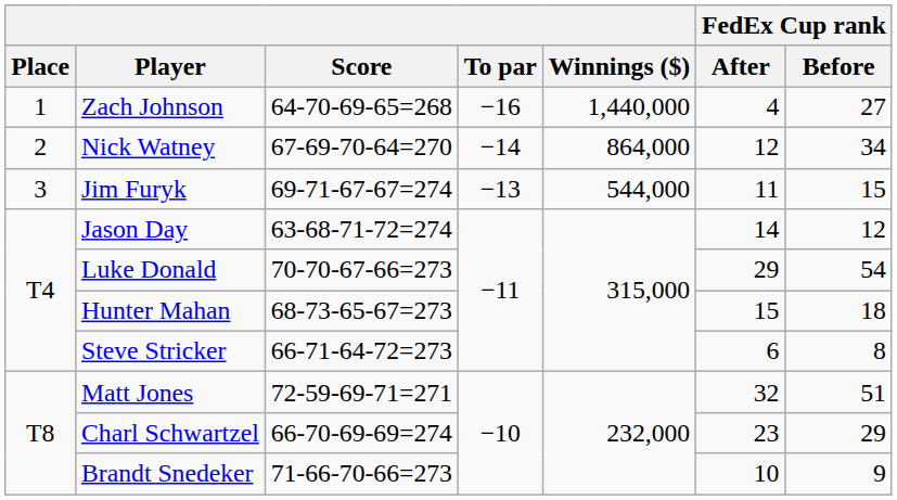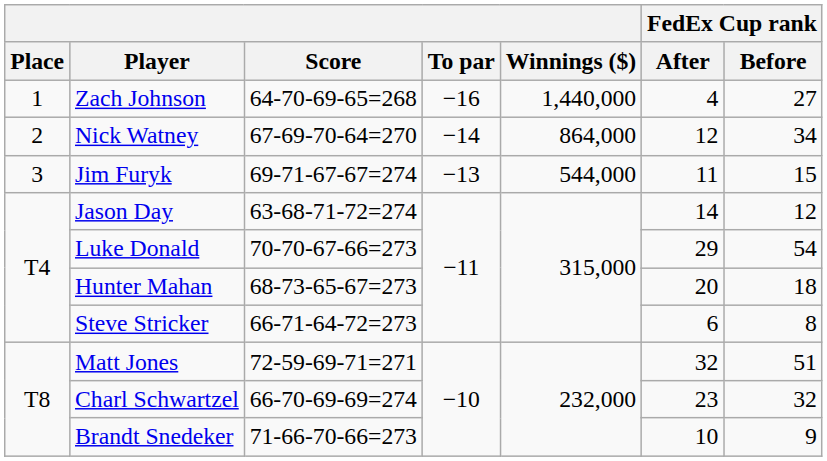 <table class=wikitable>
 <tr>
 <th colspan=5></th>
 <th colspan=2>FedEx Cup rank</th>
 </tr>
 <tr>
 <th>Place</th>
 <th>Player</th>
 <th>Score</th>
 <th>To par</th>
 <th>Winnings ($)</th>
 <th>After</th>
 <th>Before</th>
 </tr>
 <tr>
 <td align=center>1</td>
 <td> <a href='#'>Zach Johnson</a></td>
 <td>64-70-69-65=268</td>
 <td align=center>−16</td>
 <td align=right>1,440,000</td>
 <td align=right>4</td>
 <td align=right>27</td>
 </tr>
 <tr>
 <td align=center>2</td>
 <td> <a href='#'>Nick Watney</a></td>
 <td>67-69-70-64=270</td>
 <td align=center>−14</td>
 <td align=right>864,000</td>
 <td align=right>12</td>
 <td align=right>34</td>
 </tr>
 <tr>
 <td align=center>3</td>
 <td> <a href='#'>Jim Furyk</a></td>
 <td>69-71-67-67=274</td>
 <td align=center>−13</td>
 <td align=right>544,000</td>
 <td align=right>11</td>
 <td align=right>15</td>
 </tr>
 <tr>
 <td align=center rowspan=4>T4</td>
 <td> <a href='#'>Jason Day</a></td>
 <td>63-68-71-72=274</td>
 <td align=center rowspan=4>−11</td>
 <td align=right rowspan=4>315,000</td>
 <td align=right>14</td>
 <td align=right>12</td>
 </tr>
 <tr>
 <td> <a href='#'>Luke Donald</a></td>
 <td>70-70-67-66=273</td>
 <td align=right>29</td>
 <td align=right>54</td>
 </tr>
 <tr>
 <td> <a href='#'>Hunter Mahan</a></td>
 <td>68-73-65-67=273</td>
-<td align=right>15</td>
+<td align=right>20</td>
 <td align=right>18</td>
 </tr>
 <tr>
 <td> <a href='#'>Steve Stricker</a></td>
 <td>66-71-64-72=273</td>
 <td align=right>6</td>
 <td align=right>8</td>
 </tr>
 <tr>
 <td align=center rowspan=3>T8</td>
 <td> <a href='#'>Matt Jones</a></td>
 <td>72-59-69-71=271</td>
 <td align=center rowspan=3>−10</td>
 <td align=right rowspan=3>232,000</td>
 <td align=right>32</td>
 <td align=right>51</td>
 </tr>
 <tr>
 <td> <a href='#'>Charl Schwartzel</a></td>
 <td>66-70-69-69=274</td>
 <td align=right>23</td>
-<td align=right>29</td>
+<td align=right>32</td>
 </tr>
 <tr>
 <td> <a href='#'>Brandt Snedeker</a></td>
 <td>71-66-70-66=273</td>
 <td align=right>10</td>
 <td align=right>9</td>
 </tr>
 </table>
